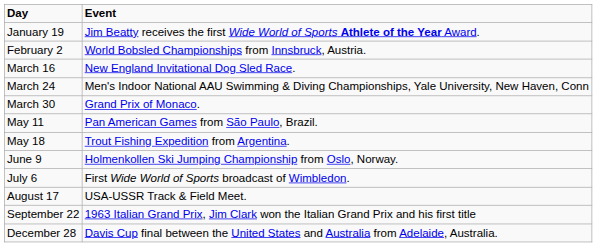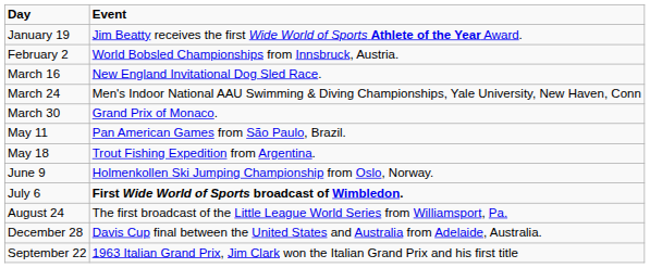 <table class="wikitable">
 <tr>
 <td><strong>Day</strong></td>
 <td><strong>Event</strong></td>
 </tr>
 <tr>
 <td>January 19</td>
 <td><a href='#'>Jim Beatty</a> receives the first <a href='#'><em>Wide World of Sports</em> <strong>Athlete of the Year</strong> Award</a>.</td>
 </tr>
 <tr>
 <td>February 2</td>
 <td><a href='#'>World Bobsled Championships</a> from <a href='#'>Innsbruck</a>, Austria.</td>
 </tr>
 <tr>
 <td>March 16</td>
 <td><a href='#'>New England Invitational Dog Sled Race</a>.</td>
 </tr>
 <tr>
 <td>March 24</td>
 <td>Men's Indoor National AAU Swimming & Diving Championships, Yale University, New Haven, Conn</td>
 </tr>
 <tr>
 <td>March 30</td>
 <td><a href='#'>Grand Prix of Monaco</a>.</td>
 </tr>
 <tr>
 <td>May 11</td>
 <td><a href='#'>Pan American Games</a> from <a href='#'>São Paulo</a>, Brazil.</td>
 </tr>
 <tr>
 <td>May 18</td>
 <td><a href='#'>Trout Fishing Expedition</a> from <a href='#'>Argentina</a>.</td>
 </tr>
 <tr>
 <td>June 9</td>
 <td><a href='#'>Holmenkollen Ski Jumping Championship</a> from <a href='#'>Oslo</a>, Norway.</td>
 </tr>
 <tr>
 <td>July 6</td>
-<td>First <em>Wide World of Sports</em> broadcast of <a href='#'>Wimbledon</a>.</td>
+<td><strong>First <em>Wide World of Sports</em> broadcast of <a href='#'>Wimbledon</a>.</strong></td>
 </tr>
 <tr>
-<td>August 17</td>
-<td>USA-USSR Track & Field Meet.</td>
+<td>August 24</td>
+<td>The first broadcast of the <a href='#'>Little League World Series</a> from <a href='#'>Williamsport</a>, <a href='#'>Pa.</a></td>
+</tr>
+<tr>
+<td>December 28</td>
+<td><a href='#'>Davis Cup</a> final between the <a href='#'>United States</a> and <a href='#'>Australia</a> from <a href='#'>Adelaide</a>, Australia.</td>
 </tr>
 <tr>
 <td>September 22</td>
 <td><a href='#'>1963 Italian Grand Prix</a>, <a href='#'>Jim Clark</a> won the Italian Grand Prix and his first title</td>
 </tr>
-<tr>
-<td>December 28</td>
-<td><a href='#'>Davis Cup</a> final between the <a href='#'>United States</a> and <a href='#'>Australia</a> from <a href='#'>Adelaide</a>, Australia.</td>
-</tr>
 </table>
